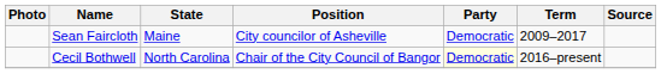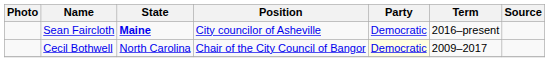 <table class="wikitable">
 <tr>
 <th>Photo</th>
 <th>Name</th>
 <th>State</th>
 <th>Position</th>
 <th>Party</th>
 <th>Term</th>
 <th>Source</th>
 </tr>
 <tr>
 <td></td>
 <td><a href='#'>Sean Faircloth</a></td>
-<td><a href='#'>Maine</a></td>
+<td><strong><a href='#'>Maine</a></strong></td>
 <td><a href='#'>City councilor of Asheville</a></td>
 <td><a href='#'>Democratic</a></td>
-<td>2009–2017</td>
+<td>2016–present</td>
 <td></td>
 </tr>
 <tr>
 <td></td>
 <td><a href='#'>Cecil Bothwell</a></td>
 <td><a href='#'>North Carolina</a></td>
 <td><a href='#'>Chair of the City Council of Bangor</a></td>
 <td style="background: lightyellow;"><a href='#'>Democratic</a></td>
-<td>2016–present</td>
+<td>2009–2017</td>
 <td></td>
 </tr>
 <tr>
 </tr>
 </table>
